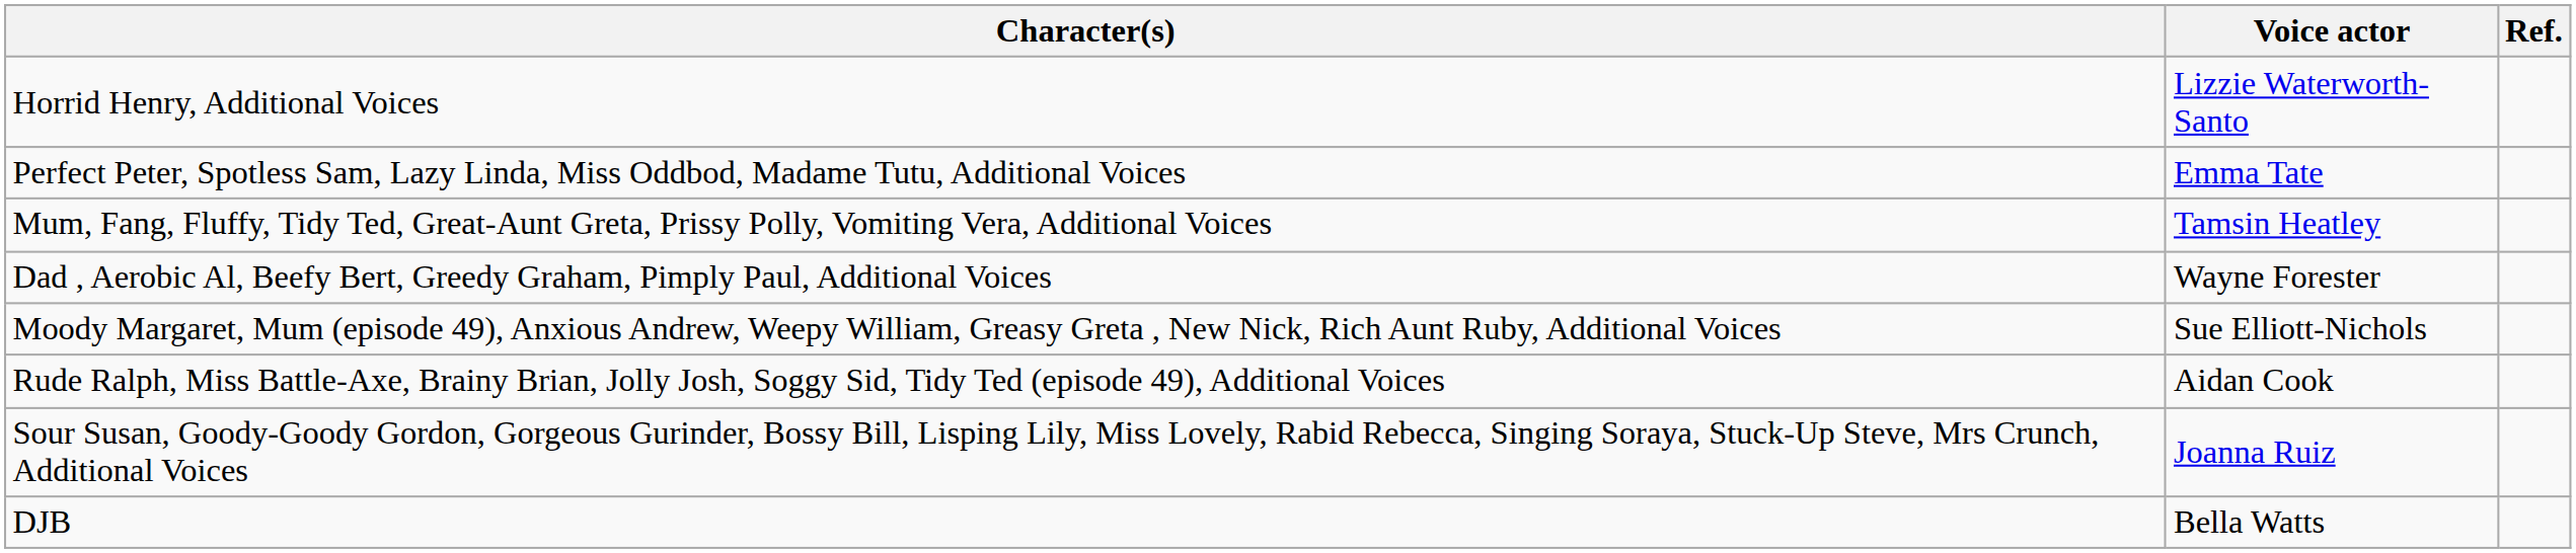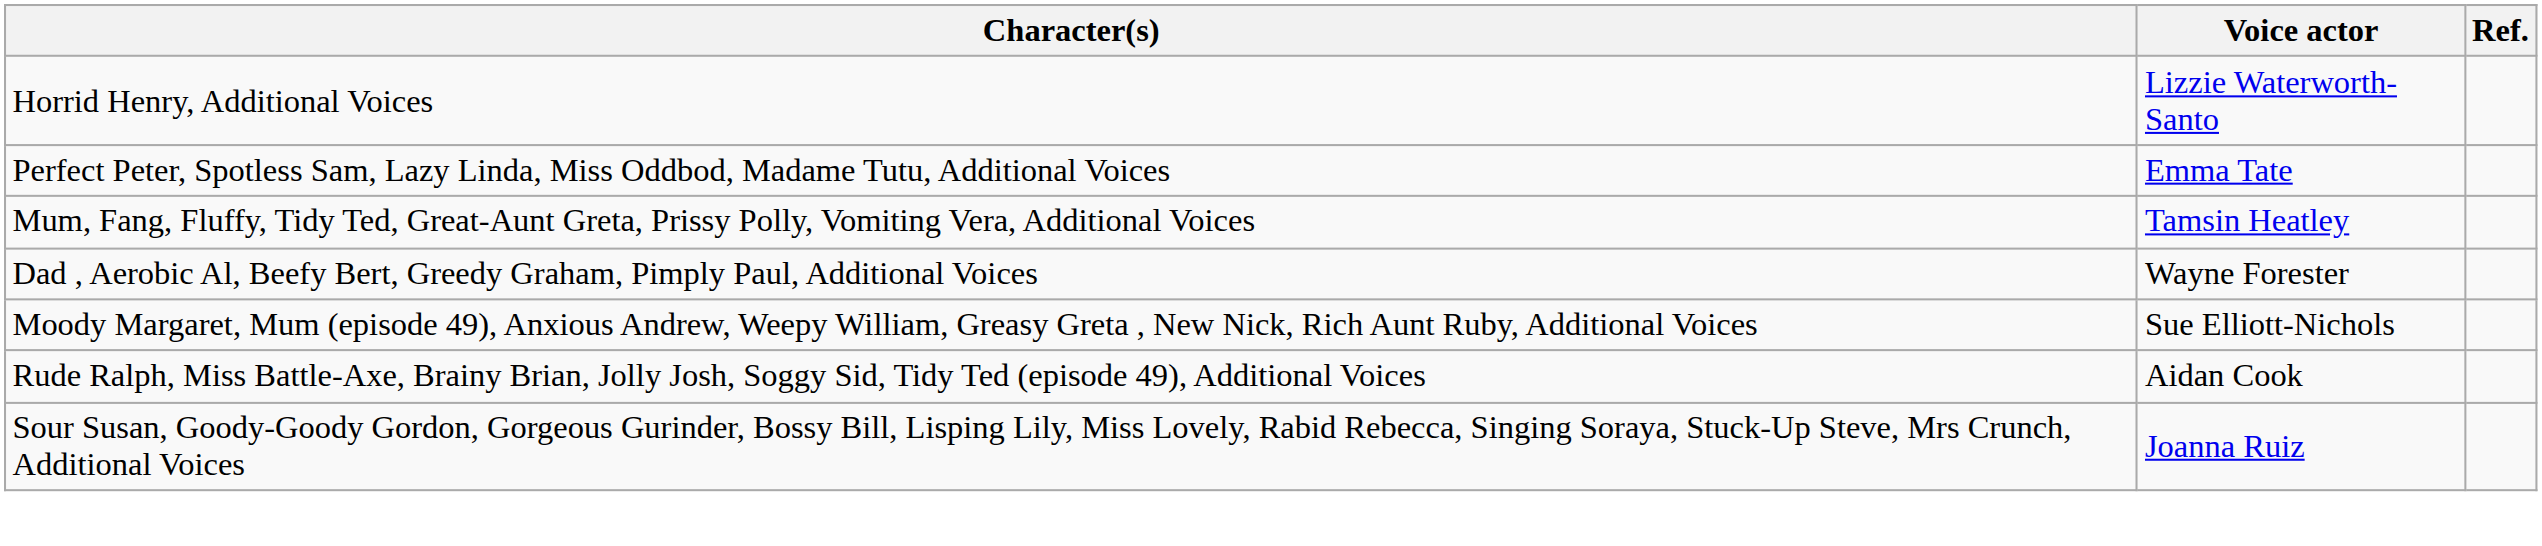 <table class="wikitable">
 <tr>
 <th>Character(s)</th>
 <th>Voice actor</th>
 <th>Ref.</th>
 </tr>
 <tr>
 <td>Horrid Henry, Additional Voices</td>
 <td><a href='#'>Lizzie Waterworth-Santo</a></td>
 <td></td>
 </tr>
 <tr>
 <td>Perfect Peter, Spotless Sam, Lazy Linda, Miss Oddbod, Madame Tutu, Additional Voices</td>
 <td><a href='#'>Emma Tate</a></td>
 <td></td>
 </tr>
 <tr>
 <td>Mum, Fang, Fluffy, Tidy Ted, Great-Aunt Greta, Prissy Polly, Vomiting Vera, Additional Voices</td>
 <td><a href='#'>Tamsin Heatley</a></td>
 <td></td>
 </tr>
 <tr>
 <td>Dad , Aerobic Al, Beefy Bert, Greedy Graham, Pimply Paul, Additional Voices</td>
 <td>Wayne Forester</td>
 <td></td>
 </tr>
 <tr>
 <td>Moody Margaret, Mum (episode 49), Anxious Andrew, Weepy William, Greasy Greta , New Nick, Rich Aunt Ruby, Additional Voices</td>
 <td>Sue Elliott-Nichols</td>
 <td></td>
 </tr>
 <tr>
 <td>Rude Ralph, Miss Battle-Axe, Brainy Brian, Jolly Josh, Soggy Sid, Tidy Ted (episode 49), Additional Voices</td>
 <td>Aidan Cook</td>
 <td></td>
 </tr>
 <tr>
 <td>Sour Susan, Goody-Goody Gordon, Gorgeous Gurinder, Bossy Bill, Lisping Lily, Miss Lovely, Rabid Rebecca, Singing Soraya, Stuck-Up Steve, Mrs Crunch, Additional Voices</td>
 <td><a href='#'>Joanna Ruiz</a></td>
 <td></td>
 </tr>
-<tr>
-<td>DJB</td>
-<td>Bella Watts</td>
-<td></td>
-</tr>
 </table>
